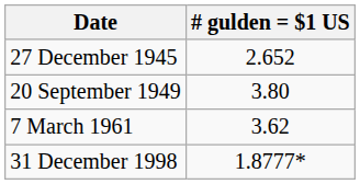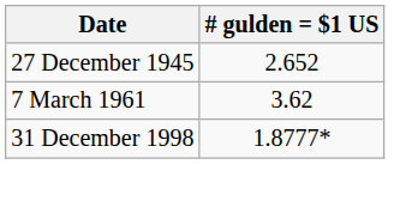 <table class="wikitable">
 <tr>
 <th>Date</th>
 <th align=center># gulden = $1 US</th>
 </tr>
 <tr>
 <td>27 December 1945</td>
 <td align=center>2.652</td>
 </tr>
 <tr>
-<td>20 September 1949</td>
-<td align=center>3.80</td>
-</tr>
-<tr>
 <td>7 March 1961</td>
 <td align=center>3.62</td>
 </tr>
 <tr>
 <td>31 December 1998</td>
 <td align=center>1.8777*</td>
 </tr>
 </table>
